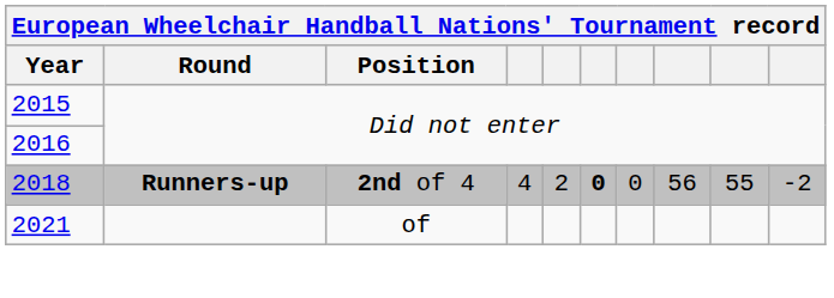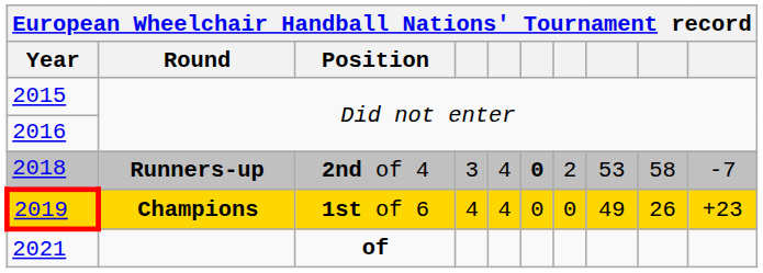 <table class="wikitable" style="text-align: center;">
 <tr>
 <th colspan=10><a href='#'>European Wheelchair Handball Nations' Tournament</a> record</th>
 </tr>
 <tr>
 <th>Year</th>
 <th>Round</th>
 <th>Position</th>
 <th></th>
 <th></th>
 <th></th>
 <th></th>
 <th></th>
 <th></th>
 <th></th>
 </tr>
 <tr>
 <td align=left> <a href='#'>2015</a></td>
 <td colspan=9 rowspan=2><em>Did not enter</em></td>
 </tr>
 <tr>
 <td align=left> <a href='#'>2016</a></td>
 </tr>
 <tr style="background:silver;">
 <td align=left> <a href='#'>2018</a></td>
 <td><strong>Runners-up</strong></td>
 <td><strong>2nd</strong> of 4</td>
+<td>3</td>
 <td>4</td>
+<td><strong>0</strong></td>
 <td>2</td>
-<td><strong>0</strong></td>
+<td>53</td>
+<td>58</td>
+<td>-7</td>
+</tr>
+<tr style="background:gold;">
+<td align=left style="border: 3px solid red"> <a href='#'>2019</a></td>
+<td><strong>Champions</strong></td>
+<td><strong>1st</strong> of 6</td>
+<td>4</td>
+<td>4</td>
 <td>0</td>
-<td>56</td>
-<td>55</td>
-<td>-2</td>
+<td>0</td>
+<td>49</td>
+<td>26</td>
+<td>+23</td>
 </tr>
 <tr>
 <td align=left> <a href='#'>2021</a></td>
 <td></td>
-<td>of</td>
+<td><strong>of</strong></td>
 <td></td>
 <td></td>
 <td></td>
 <td></td>
 <td></td>
 <td></td>
 <td></td>
 </tr>
 </table>
